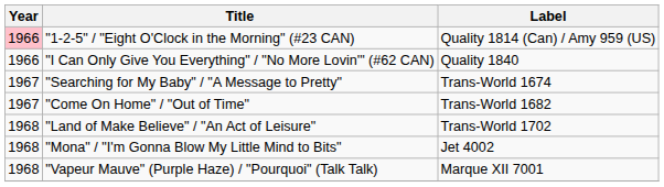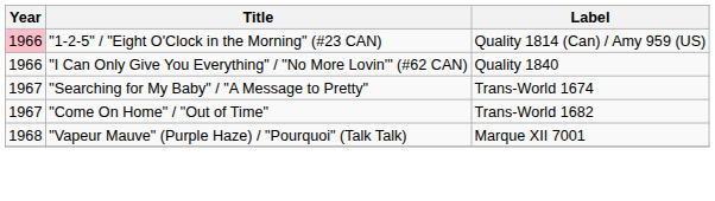 <table class="wikitable" style="font-size:95%;">
 <tr>
 <th>Year</th>
 <th>Title</th>
 <th>Label</th>
 </tr>
 <tr>
 <td style="background: pink;">1966</td>
 <td>"1-2-5" / "Eight O'Clock in the Morning" (#23 CAN)</td>
 <td>Quality 1814 (Can) / Amy 959 (US)</td>
 </tr>
 <tr>
 <td>1966</td>
 <td>"I Can Only Give You Everything" / "No More Lovin'" (#62 CAN)</td>
 <td>Quality 1840</td>
 </tr>
 <tr>
 <td>1967</td>
 <td>"Searching for My Baby" / "A Message to Pretty"</td>
 <td>Trans-World 1674</td>
 </tr>
 <tr>
 <td>1967</td>
 <td>"Come On Home" / "Out of Time"</td>
 <td>Trans-World 1682</td>
 </tr>
 <tr>
 <td>1968</td>
-<td>"Land of Make Believe" / "An Act of Leisure"</td>
-<td>Trans-World 1702</td>
-</tr>
-<tr>
-<td>1968</td>
-<td>"Mona" / "I'm Gonna Blow My Little Mind to Bits"</td>
-<td>Jet 4002</td>
-</tr>
-<tr>
-<td>1968</td>
 <td>"Vapeur Mauve" (Purple Haze) / "Pourquoi" (Talk Talk)</td>
 <td>Marque XII 7001</td>
 </tr>
 <tr>
 </tr>
 </table>
